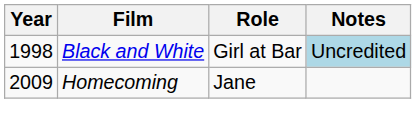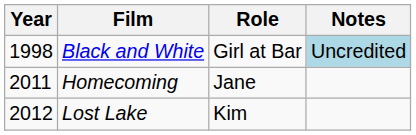 <table class="wikitable sortable">
 <tr>
 <th>Year</th>
 <th>Film</th>
 <th>Role</th>
 <th>Notes</th>
 </tr>
 <tr>
 <td>1998</td>
 <td><em><a href='#'>Black and White</a></em></td>
 <td>Girl at Bar</td>
 <td style="background: lightblue;">Uncredited</td>
 </tr>
 <tr>
-<td>2009</td>
+<td>2011</td>
 <td><em>Homecoming</em></td>
 <td>Jane</td>
 <td></td>
 </tr>
+<tr>
+<td>2012</td>
+<td><em>Lost Lake</em></td>
+<td>Kim</td>
+<td></td>
+</tr>
 </table>
